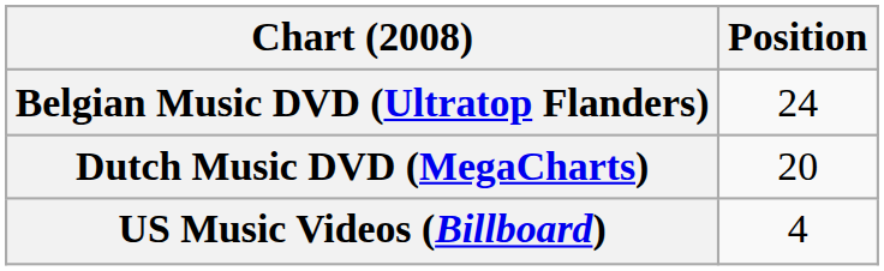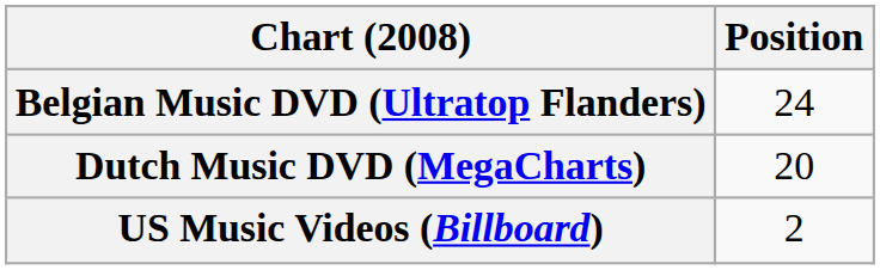 <table class="wikitable sortable plainrowheaders" style="text-align:center;">
 <tr>
 <th scope="col">Chart (2008)</th>
 <th scope="col">Position</th>
 </tr>
 <tr>
 <th scope="row">Belgian Music DVD (<a href='#'>Ultratop</a> Flanders)</th>
 <td>24</td>
 </tr>
 <tr>
 <th scope="row">Dutch Music DVD (<a href='#'>MegaCharts</a>)</th>
 <td>20</td>
 </tr>
 <tr>
 <th scope="row">US Music Videos (<em><a href='#'>Billboard</a></em>)</th>
-<td>4</td>
+<td>2</td>
 </tr>
 </table>
